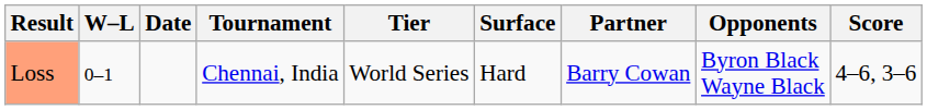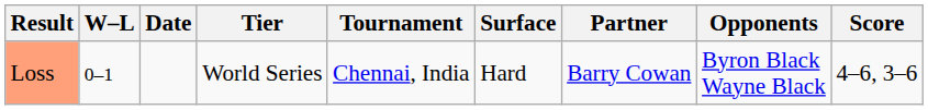 <table class="sortable wikitable">
 <tr>
 <th>Result</th>
 <th class=unsortable>W–L</th>
 <th>Date</th>
+<th>Tier</th>
 <th>Tournament</th>
-<th>Tier</th>
 <th>Surface</th>
 <th>Partner</th>
 <th>Opponents</th>
 <th class=unsortable>Score</th>
 </tr>
 <tr>
 <td bgcolor=FFA07A>Loss</td>
 <td><small>0–1</small></td>
 <td><a href='#'></a></td>
+<td>World Series</td>
 <td><a href='#'>Chennai</a>, India</td>
-<td>World Series</td>
 <td>Hard</td>
 <td> <a href='#'>Barry Cowan</a></td>
 <td> <a href='#'>Byron Black</a> <br>  <a href='#'>Wayne Black</a></td>
 <td>4–6, 3–6</td>
 </tr>
 </table>
